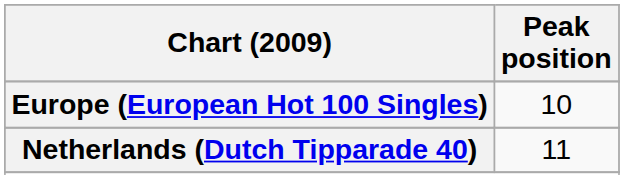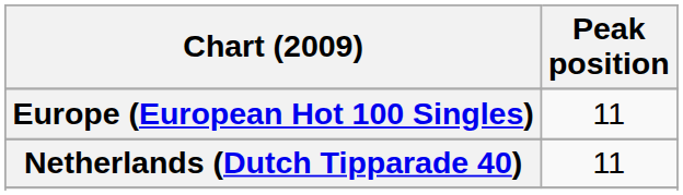 <table class="wikitable sortable plainrowheaders" style="text-align:center">
 <tr>
 <th>Chart (2009)</th>
 <th>Peak<br>position</th>
 </tr>
 <tr>
 </tr>
 <tr>
 </tr>
 <tr>
 </tr>
 <tr>
 <th scope="row">Europe (<a href='#'>European Hot 100 Singles</a>)</th>
-<td>10</td>
+<td>11</td>
 </tr>
 <tr>
 </tr>
 <tr>
 <th scope="row">Netherlands (<a href='#'>Dutch Tipparade 40</a>)</th>
 <td>11</td>
 </tr>
 <tr>
 </tr>
 <tr>
 </tr>
 <tr>
 </tr>
 <tr>
 </tr>
 <tr>
 </tr>
 </table>
